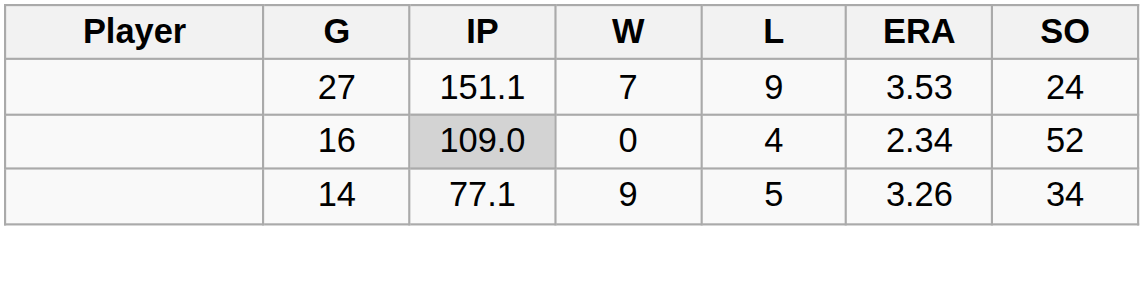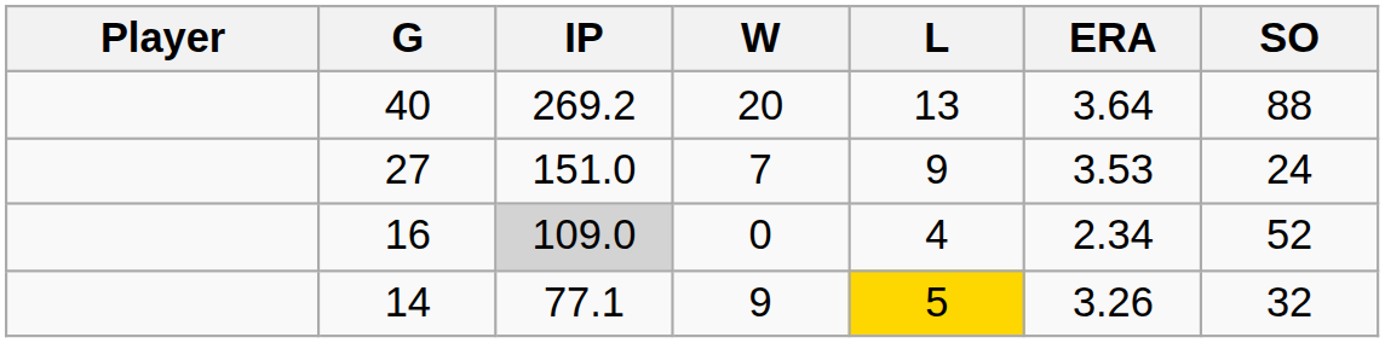 <table class="wikitable sortable">
 <tr>
 <th bgcolor="#DDDDFF" width="16%">Player</th>
 <th bgcolor="#DDDDFF" width="9%">G</th>
 <th bgcolor="#DDDDFF" width="9%">IP</th>
 <th bgcolor="#DDDDFF" width="9%">W</th>
 <th bgcolor="#DDDDFF" width="9%">L</th>
 <th bgcolor="#DDDDFF" width="9%">ERA</th>
 <th bgcolor="#DDDDFF" width="9%">SO</th>
 </tr>
 <tr align="center">
 <td></td>
+<td>40</td>
+<td>269.2</td>
+<td>20</td>
+<td>13</td>
+<td>3.64</td>
+<td>88</td>
+</tr>
+<tr align="center">
+<td></td>
 <td>27</td>
-<td>151.1</td>
+<td>151.0</td>
 <td>7</td>
 <td>9</td>
 <td>3.53</td>
 <td>24</td>
 </tr>
 <tr align="center">
 <td></td>
 <td>16</td>
 <td style="background: lightgrey;">109.0</td>
 <td>0</td>
 <td>4</td>
 <td>2.34</td>
 <td>52</td>
 </tr>
 <tr align="center">
 <td></td>
 <td>14</td>
 <td>77.1</td>
 <td>9</td>
-<td>5</td>
+<td style="background: gold;">5</td>
 <td>3.26</td>
-<td>34</td>
+<td>32</td>
 </tr>
 </table>
